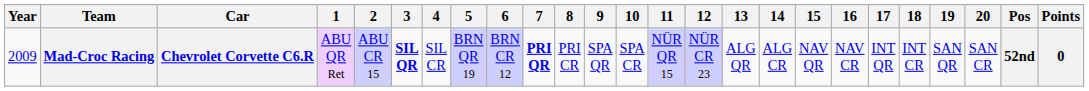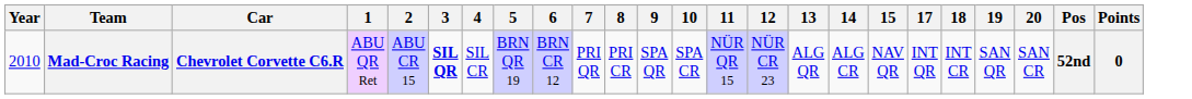 <table class="wikitable" style="text-align:center; font-size:85%;">
 <tr>
 <th>Year</th>
 <th>Team</th>
 <th>Car</th>
 <th>1</th>
 <th>2</th>
 <th>3</th>
 <th>4</th>
 <th>5</th>
 <th>6</th>
 <th>7</th>
 <th>8</th>
 <th>9</th>
 <th>10</th>
 <th>11</th>
 <th>12</th>
 <th>13</th>
 <th>14</th>
 <th>15</th>
-<th>16</th>
 <th>17</th>
 <th>18</th>
 <th>19</th>
 <th>20</th>
 <th>Pos</th>
 <th>Points</th>
 </tr>
 <tr>
-<td><a href='#'>2009</a></td>
+<td><a href='#'>2010</a></td>
 <th nowrap><a href='#'>Mad-Croc Racing</a></th>
 <th nowrap><a href='#'>Chevrolet Corvette C6.R</a></th>
 <td style="background:#efcfff;"><a href='#'>ABU<br>QR</a><br><small>Ret<br></small></td>
 <td style="background:#cfcfff;"><a href='#'>ABU<br>CR</a><br><small>15<br></small></td>
 <td><strong><a href='#'>SIL<br>QR</a></strong></td>
 <td><a href='#'>SIL<br>CR</a></td>
 <td style="background:#cfcfff;"><a href='#'>BRN<br>QR</a><br><small>19<br></small></td>
 <td style="background:#cfcfff;"><a href='#'>BRN<br>CR</a><br><small>12<br></small></td>
-<td><strong><a href='#'>PRI<br>QR</a></strong></td>
+<td><a href='#'>PRI<br>QR</a></td>
 <td><a href='#'>PRI<br>CR</a></td>
 <td><a href='#'>SPA<br>QR</a></td>
 <td><a href='#'>SPA<br>CR</a></td>
 <td style="background:#cfcfff;"><a href='#'>NÜR<br>QR</a><br><small>15<br></small></td>
 <td style="background:#cfcfff;"><a href='#'>NÜR<br>CR</a><br><small>23<br></small></td>
 <td><a href='#'>ALG<br>QR</a></td>
 <td><a href='#'>ALG<br>CR</a></td>
 <td><a href='#'>NAV<br>QR</a></td>
-<td><a href='#'>NAV<br>CR</a></td>
 <td><a href='#'>INT<br>QR</a></td>
 <td><a href='#'>INT<br>CR</a></td>
 <td><a href='#'>SAN<br>QR</a></td>
 <td><a href='#'>SAN<br>CR</a></td>
 <th>52nd</th>
 <th>0</th>
 </tr>
 </table>
